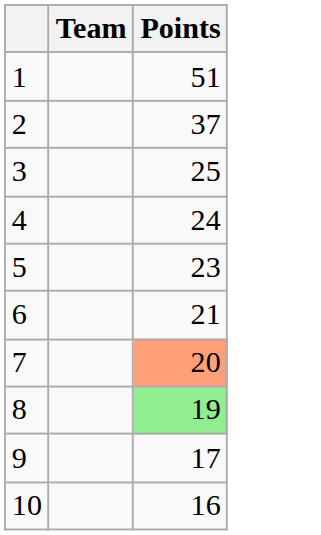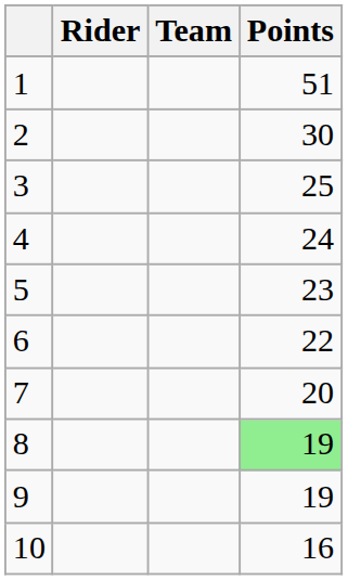 <table class="wikitable">
 <tr>
 <th></th>
+<th>Rider</th>
 <th>Team</th>
 <th>Points</th>
 </tr>
 <tr>
 <td>1</td>
+<td> </td>
 <td></td>
 <td align="right">51</td>
 </tr>
 <tr>
 <td>2</td>
 <td></td>
-<td align="right">37</td>
+<td></td>
+<td align="right">30</td>
 </tr>
 <tr>
 <td>3</td>
+<td> </td>
 <td></td>
 <td align="right">25</td>
 </tr>
 <tr>
 <td>4</td>
+<td> </td>
 <td></td>
 <td align="right">24</td>
 </tr>
 <tr>
 <td>5</td>
 <td></td>
+<td></td>
 <td align="right">23</td>
 </tr>
 <tr>
 <td>6</td>
 <td></td>
-<td align="right">21</td>
+<td></td>
+<td align="right">22</td>
 </tr>
 <tr>
 <td>7</td>
 <td></td>
-<td align="right" style="background: lightsalmon;">20</td>
+<td></td>
+<td align="right">20</td>
 </tr>
 <tr>
 <td>8</td>
+<td></td>
 <td></td>
 <td align="right" style="background: lightgreen;">19</td>
 </tr>
 <tr>
 <td>9</td>
 <td></td>
-<td align="right">17</td>
+<td></td>
+<td align="right">19</td>
 </tr>
 <tr>
 <td>10</td>
 <td></td>
+<td></td>
 <td align="right">16</td>
 </tr>
 </table>
